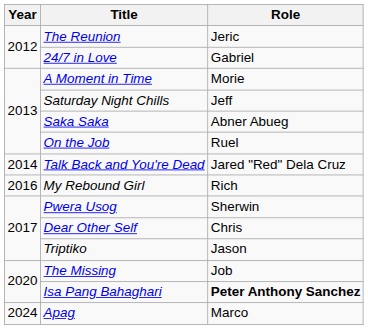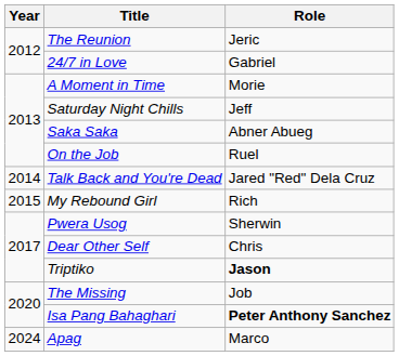 <table class="wikitable sortable">
 <tr>
 <th>Year</th>
 <th>Title</th>
 <th>Role</th>
 </tr>
 <tr>
 <td rowspan="2">2012</td>
 <td><em><a href='#'>The Reunion</a></em></td>
 <td>Jeric</td>
 </tr>
 <tr>
 <td><em><a href='#'>24/7 in Love</a></em></td>
 <td>Gabriel</td>
 </tr>
 <tr>
 <td rowspan="4">2013</td>
 <td><em><a href='#'>A Moment in Time</a></em></td>
 <td>Morie</td>
 </tr>
 <tr>
 <td><em>Saturday Night Chills</em></td>
 <td>Jeff</td>
 </tr>
 <tr>
 <td><em><a href='#'>Saka Saka</a></em></td>
 <td>Abner Abueg</td>
 </tr>
 <tr>
 <td><em><a href='#'>On the Job</a></em></td>
 <td>Ruel</td>
 </tr>
 <tr>
 <td>2014</td>
 <td><em><a href='#'>Talk Back and You're Dead</a></em></td>
 <td>Jared "Red" Dela Cruz</td>
 </tr>
 <tr>
-<td>2016</td>
+<td>2015</td>
 <td><em>My Rebound Girl</em></td>
 <td>Rich</td>
 </tr>
 <tr>
 <td rowspan="3">2017</td>
 <td><em><a href='#'>Pwera Usog</a></em></td>
 <td>Sherwin</td>
 </tr>
 <tr>
 <td><em><a href='#'>Dear Other Self</a></em></td>
 <td>Chris</td>
 </tr>
 <tr>
 <td><em>Triptiko</em></td>
-<td>Jason</td>
+<td><strong>Jason</strong></td>
 </tr>
 <tr>
 <td rowspan="2">2020</td>
 <td><em><a href='#'>The Missing</a></em></td>
 <td>Job</td>
 </tr>
 <tr>
 <td><em><a href='#'>Isa Pang Bahaghari</a></em></td>
 <td><strong>Peter Anthony Sanchez</strong></td>
 </tr>
 <tr>
 <td>2024</td>
 <td><em><a href='#'>Apag</a></em></td>
 <td>Marco</td>
 </tr>
 </table>
